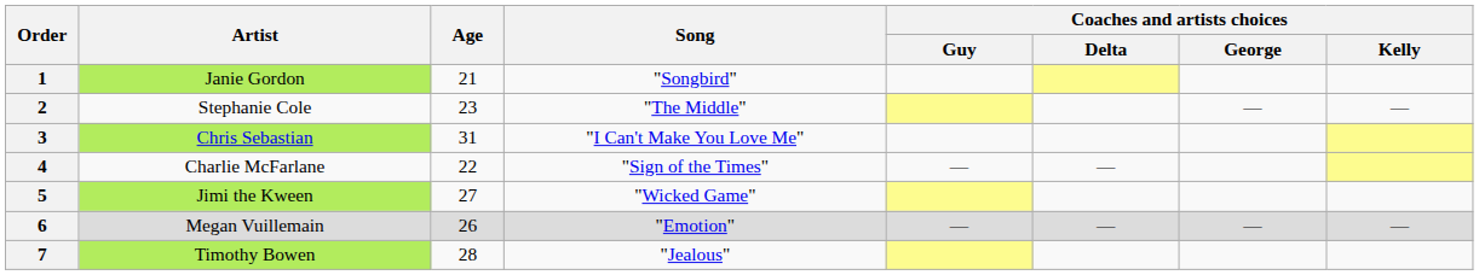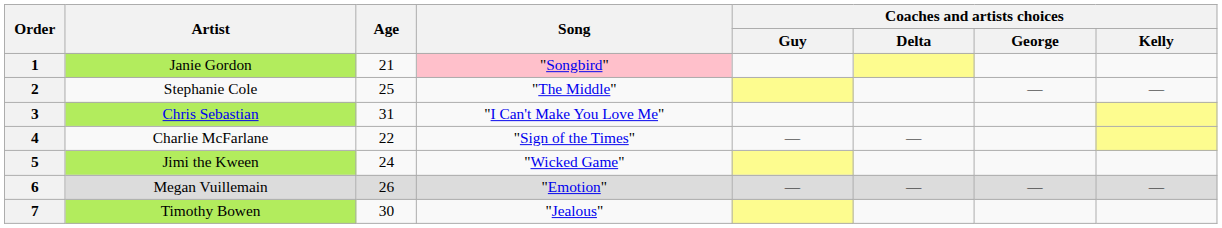 <table class="wikitable" style="text-align:center; width:100%;">
 <tr>
 <th scope="col" rowspan="2" style="width:05%;">Order</th>
 <th scope="col" rowspan="2" style="width:24%;">Artist</th>
 <th scope="col" rowspan="2" style="width:05%;">Age</th>
 <th scope="col" rowspan="2" style="width:26%;">Song</th>
 <th colspan="4" style="width:40%;">Coaches and artists choices</th>
 </tr>
 <tr>
 <th style="width:10%;">Guy</th>
 <th style="width:10%;">Delta</th>
 <th style="width:10%;">George</th>
 <th style="width:10%;">Kelly</th>
 </tr>
 <tr>
 <th>1</th>
 <td style="background-color:#B2EC5D;">Janie Gordon</td>
 <td>21</td>
-<td>"<a href='#'>Songbird</a>"</td>
+<td style="background: pink;">"<a href='#'>Songbird</a>"</td>
 <td> <strong></strong> </td>
 <td style="background-color:#FDFC8F;"> <strong></strong> </td>
 <td> <strong></strong> </td>
 <td> <strong></strong> </td>
 </tr>
 <tr>
 <th>2</th>
 <td>Stephanie Cole</td>
-<td>23</td>
+<td>25</td>
 <td>"<a href='#'>The Middle</a>"</td>
 <td style="background-color:#FDFC8F;"> <strong></strong> </td>
 <td> <strong></strong> </td>
 <td>—</td>
 <td>—</td>
 </tr>
 <tr>
 <th>3</th>
 <td style="background-color:#B2EC5D;"><a href='#'>Chris Sebastian</a> </td>
 <td>31</td>
 <td>"<a href='#'>I Can't Make You Love Me</a>"</td>
 <td> <strong></strong> </td>
 <td> <strong></strong> </td>
 <td> <strong></strong> </td>
 <td style="background-color:#FDFC8F;"> <strong></strong> </td>
 </tr>
 <tr>
 <th>4</th>
 <td>Charlie McFarlane</td>
 <td>22</td>
 <td>"<a href='#'>Sign of the Times</a>"</td>
 <td>—</td>
 <td>—</td>
 <td> <strong></strong> </td>
 <td style="background-color:#FDFC8F;"> <strong></strong> </td>
 </tr>
 <tr>
 <th>5</th>
 <td style="background-color:#B2EC5D;">Jimi the Kween</td>
-<td>27</td>
+<td>24</td>
 <td>"<a href='#'>Wicked Game</a>"</td>
 <td style="background-color:#FDFC8F;"> <strong></strong> </td>
 <td> <strong></strong> </td>
 <td> <strong></strong> </td>
 <td> <strong></strong> </td>
 </tr>
 <tr>
 <th>6</th>
 <td style="background-color:#DCDCDC;">Megan Vuillemain</td>
 <td style="background-color:#DCDCDC;">26</td>
 <td style="background-color:#DCDCDC;">"<a href='#'>Emotion</a>"</td>
 <td style="background-color:#DCDCDC;">—</td>
 <td style="background-color:#DCDCDC;">—</td>
 <td style="background-color:#DCDCDC;">—</td>
 <td style="background-color:#DCDCDC;">—</td>
 </tr>
 <tr>
 <th>7</th>
 <td style="background-color:#B2EC5D;">Timothy Bowen</td>
-<td>28</td>
+<td>30</td>
 <td>"<a href='#'>Jealous</a>"</td>
 <td style="background-color:#FDFC8F;"> <strong></strong> </td>
 <td> <strong></strong> </td>
 <td> <strong></strong> </td>
 <td> <strong></strong> </td>
 </tr>
 </table>
